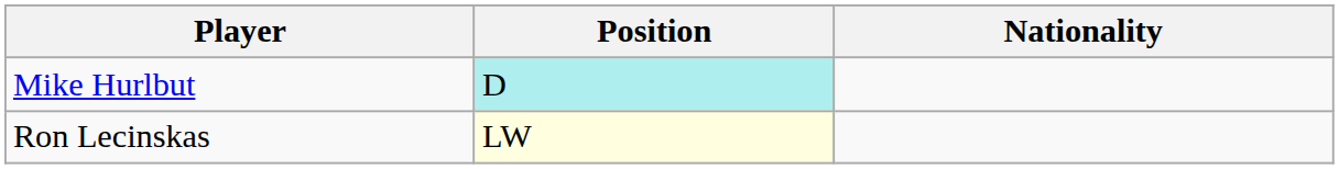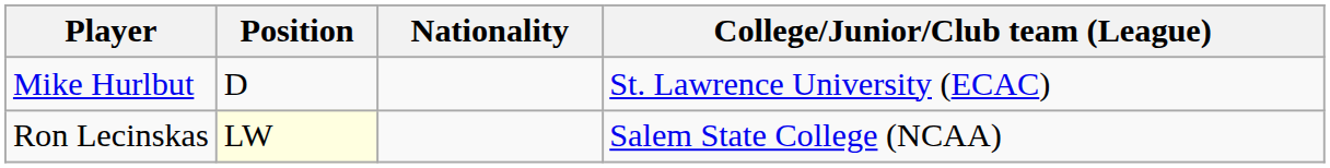 <table class="wikitable">
 <tr>
 <th bgcolor="#DDDDFF" width="16.0%">Player</th>
 <th bgcolor="#DDDDFF" width="12.25%">Position</th>
 <th bgcolor="#DDDDFF" width="17.0%">Nationality</th>
+<th bgcolor="#DDDDFF" width="100.0%">College/Junior/Club team (League)</th>
 </tr>
 <tr>
 <td><a href='#'>Mike Hurlbut</a></td>
-<td style="background: paleturquoise;">D</td>
+<td>D</td>
 <td></td>
+<td><a href='#'>St. Lawrence University</a> (<a href='#'>ECAC</a>)</td>
 </tr>
 <tr>
 <td>Ron Lecinskas</td>
 <td style="background: lightyellow;">LW</td>
 <td></td>
+<td><a href='#'>Salem State College</a> (NCAA)</td>
 </tr>
 </table>
